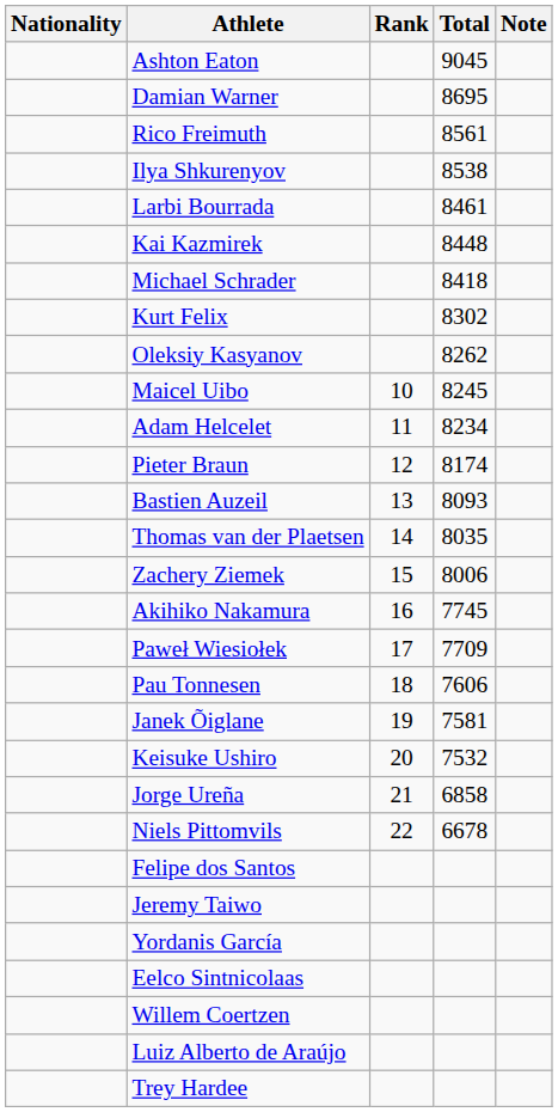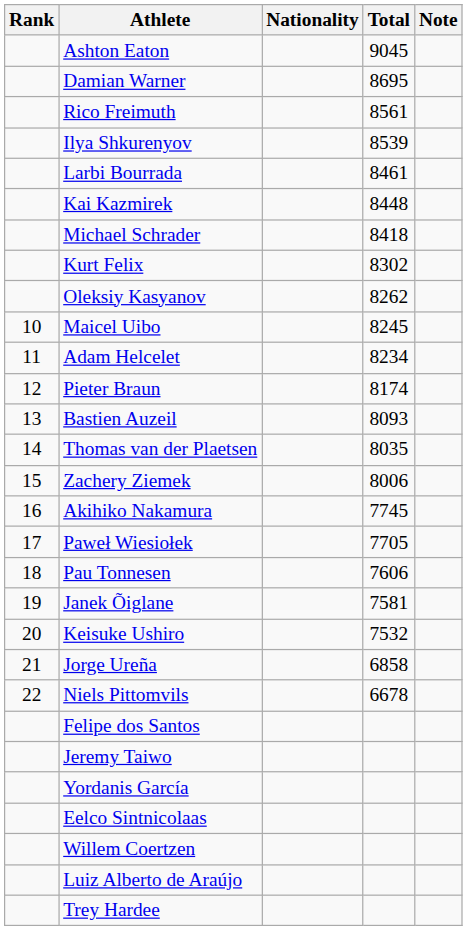 <table class="wikitable sortable" style="text-align:center">
 <tr>
+<th>Rank</th>
+<th>Athlete</th>
 <th>Nationality</th>
-<th>Athlete</th>
-<th>Rank</th>
 <th>Total</th>
 <th>Note</th>
 </tr>
 <tr>
+<td></td>
+<td align=left><a href='#'>Ashton Eaton</a></td>
 <td align=left></td>
-<td align=left><a href='#'>Ashton Eaton</a></td>
-<td></td>
 <td>9045</td>
 <td></td>
 </tr>
 <tr>
+<td></td>
+<td align=left><a href='#'>Damian Warner</a></td>
 <td align=left></td>
-<td align=left><a href='#'>Damian Warner</a></td>
-<td></td>
 <td>8695</td>
 <td></td>
 </tr>
 <tr>
+<td></td>
+<td align=left><a href='#'>Rico Freimuth</a></td>
 <td align=left></td>
-<td align=left><a href='#'>Rico Freimuth</a></td>
-<td></td>
 <td>8561</td>
 <td></td>
 </tr>
 <tr>
+<td></td>
+<td align=left><a href='#'>Ilya Shkurenyov</a></td>
 <td align=left></td>
-<td align=left><a href='#'>Ilya Shkurenyov</a></td>
-<td></td>
-<td>8538</td>
+<td>8539</td>
 <td></td>
 </tr>
 <tr>
+<td></td>
+<td align=left><a href='#'>Larbi Bourrada</a></td>
 <td align=left></td>
-<td align=left><a href='#'>Larbi Bourrada</a></td>
-<td></td>
 <td>8461</td>
 <td></td>
 </tr>
 <tr>
+<td></td>
+<td align=left><a href='#'>Kai Kazmirek</a></td>
 <td align=left></td>
-<td align=left><a href='#'>Kai Kazmirek</a></td>
-<td></td>
 <td>8448</td>
 <td></td>
 </tr>
 <tr>
+<td></td>
+<td align=left><a href='#'>Michael Schrader</a></td>
 <td align=left></td>
-<td align=left><a href='#'>Michael Schrader</a></td>
-<td></td>
 <td>8418</td>
 <td></td>
 </tr>
 <tr>
+<td></td>
+<td align=left><a href='#'>Kurt Felix</a></td>
 <td align=left></td>
-<td align=left><a href='#'>Kurt Felix</a></td>
-<td></td>
 <td>8302</td>
 <td></td>
 </tr>
 <tr>
+<td></td>
+<td align=left><a href='#'>Oleksiy Kasyanov</a></td>
 <td align=left></td>
-<td align=left><a href='#'>Oleksiy Kasyanov</a></td>
-<td></td>
 <td>8262</td>
 <td></td>
 </tr>
 <tr>
+<td>10</td>
+<td align=left><a href='#'>Maicel Uibo</a></td>
 <td align=left></td>
-<td align=left><a href='#'>Maicel Uibo</a></td>
-<td>10</td>
 <td>8245</td>
 <td></td>
 </tr>
 <tr>
+<td>11</td>
+<td align=left><a href='#'>Adam Helcelet</a></td>
 <td align=left></td>
-<td align=left><a href='#'>Adam Helcelet</a></td>
-<td>11</td>
 <td>8234</td>
 <td></td>
 </tr>
 <tr>
+<td>12</td>
+<td align=left><a href='#'>Pieter Braun</a></td>
 <td align=left></td>
-<td align=left><a href='#'>Pieter Braun</a></td>
-<td>12</td>
 <td>8174</td>
 <td></td>
 </tr>
 <tr>
+<td>13</td>
+<td align=left><a href='#'>Bastien Auzeil</a></td>
 <td align=left></td>
-<td align=left><a href='#'>Bastien Auzeil</a></td>
-<td>13</td>
 <td>8093</td>
 <td></td>
 </tr>
 <tr>
+<td>14</td>
+<td align=left><a href='#'>Thomas van der Plaetsen</a></td>
 <td align=left></td>
-<td align=left><a href='#'>Thomas van der Plaetsen</a></td>
-<td>14</td>
 <td>8035</td>
 <td></td>
 </tr>
 <tr>
+<td>15</td>
+<td align=left><a href='#'>Zachery Ziemek</a></td>
 <td align=left></td>
-<td align=left><a href='#'>Zachery Ziemek</a></td>
-<td>15</td>
 <td>8006</td>
 <td></td>
 </tr>
 <tr>
+<td>16</td>
+<td align=left><a href='#'>Akihiko Nakamura</a></td>
 <td align=left></td>
-<td align=left><a href='#'>Akihiko Nakamura</a></td>
-<td>16</td>
 <td>7745</td>
 <td></td>
 </tr>
 <tr>
+<td>17</td>
+<td align=left><a href='#'>Paweł Wiesiołek</a></td>
 <td align=left></td>
-<td align=left><a href='#'>Paweł Wiesiołek</a></td>
-<td>17</td>
-<td>7709</td>
+<td>7705</td>
 <td></td>
 </tr>
 <tr>
+<td>18</td>
+<td align=left><a href='#'>Pau Tonnesen</a></td>
 <td align=left></td>
-<td align=left><a href='#'>Pau Tonnesen</a></td>
-<td>18</td>
 <td>7606</td>
 <td></td>
 </tr>
 <tr>
+<td>19</td>
+<td align=left><a href='#'>Janek Õiglane</a></td>
 <td align=left></td>
-<td align=left><a href='#'>Janek Õiglane</a></td>
-<td>19</td>
 <td>7581</td>
 <td></td>
 </tr>
 <tr>
+<td>20</td>
+<td align=left><a href='#'>Keisuke Ushiro</a></td>
 <td align=left></td>
-<td align=left><a href='#'>Keisuke Ushiro</a></td>
-<td>20</td>
 <td>7532</td>
 <td></td>
 </tr>
 <tr>
+<td>21</td>
+<td align=left><a href='#'>Jorge Ureña</a></td>
 <td align=left></td>
-<td align=left><a href='#'>Jorge Ureña</a></td>
-<td>21</td>
 <td>6858</td>
 <td></td>
 </tr>
 <tr>
+<td>22</td>
+<td align=left><a href='#'>Niels Pittomvils</a></td>
 <td align=left></td>
-<td align=left><a href='#'>Niels Pittomvils</a></td>
-<td>22</td>
 <td>6678</td>
 <td></td>
 </tr>
 <tr>
+<td></td>
+<td align=left><a href='#'>Felipe dos Santos</a></td>
 <td align=left></td>
-<td align=left><a href='#'>Felipe dos Santos</a></td>
-<td></td>
 <td></td>
 <td></td>
 </tr>
 <tr>
+<td></td>
+<td align=left><a href='#'>Jeremy Taiwo</a></td>
 <td align=left></td>
-<td align=left><a href='#'>Jeremy Taiwo</a></td>
-<td></td>
 <td></td>
 <td></td>
 </tr>
 <tr>
+<td></td>
+<td align=left><a href='#'>Yordanis García</a></td>
 <td align=left></td>
-<td align=left><a href='#'>Yordanis García</a></td>
-<td></td>
 <td></td>
 <td></td>
 </tr>
 <tr>
+<td></td>
+<td align=left><a href='#'>Eelco Sintnicolaas</a></td>
 <td align=left></td>
-<td align=left><a href='#'>Eelco Sintnicolaas</a></td>
-<td></td>
 <td></td>
 <td></td>
 </tr>
 <tr>
+<td></td>
+<td align=left><a href='#'>Willem Coertzen</a></td>
 <td align=left></td>
-<td align=left><a href='#'>Willem Coertzen</a></td>
-<td></td>
 <td></td>
 <td></td>
 </tr>
 <tr>
+<td></td>
+<td align=left><a href='#'>Luiz Alberto de Araújo</a></td>
 <td align=left></td>
-<td align=left><a href='#'>Luiz Alberto de Araújo</a></td>
-<td></td>
 <td></td>
 <td></td>
 </tr>
 <tr>
+<td></td>
+<td align=left><a href='#'>Trey Hardee</a></td>
 <td align=left></td>
-<td align=left><a href='#'>Trey Hardee</a></td>
-<td></td>
 <td></td>
 <td></td>
 </tr>
 </table>
